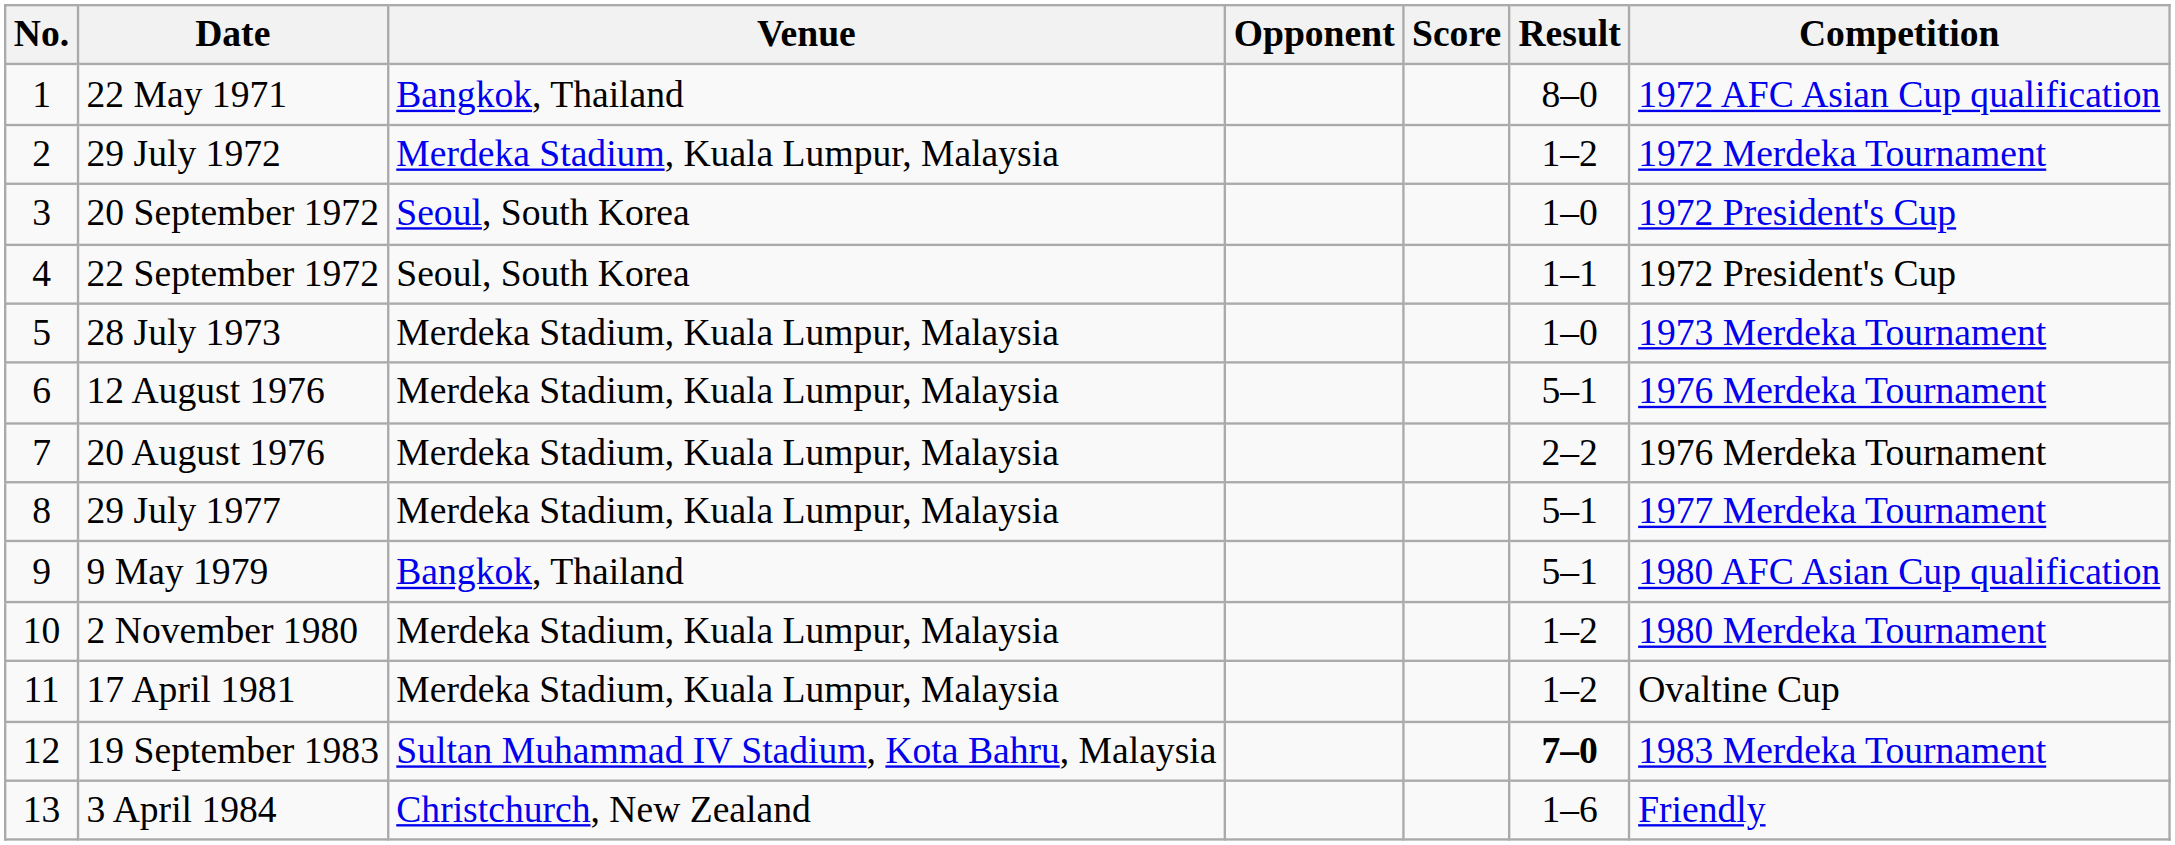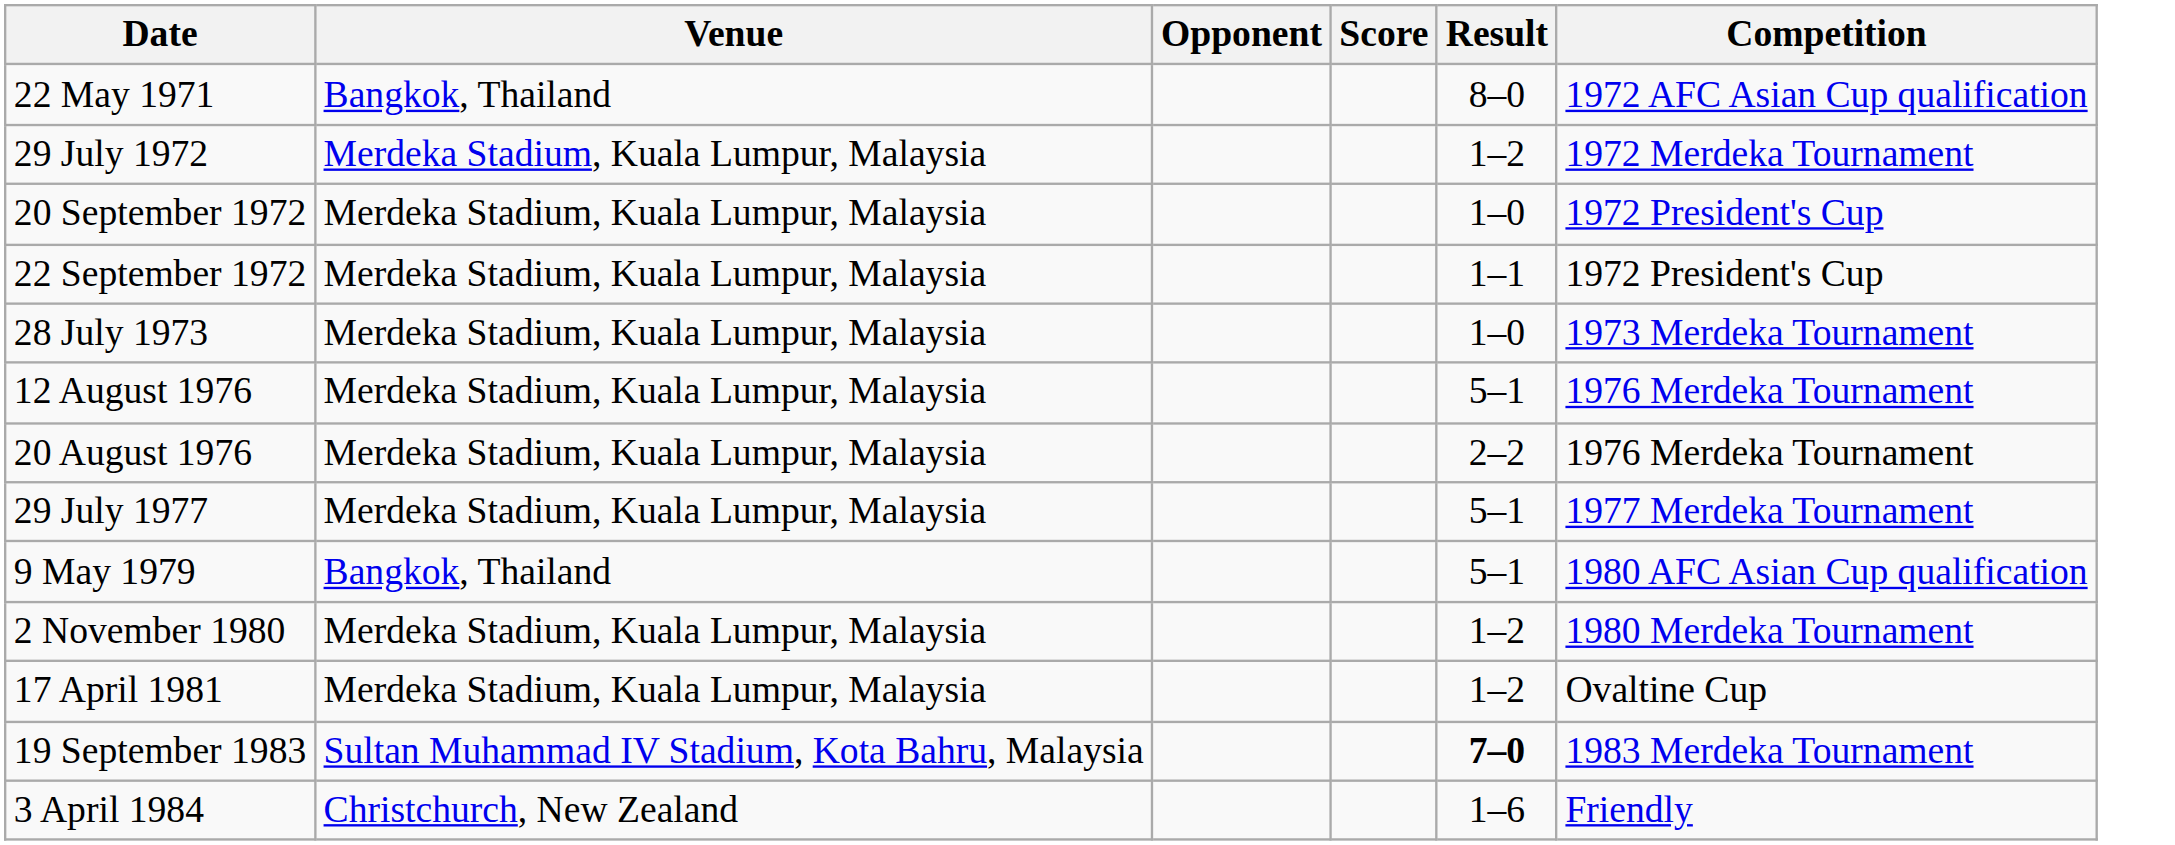 <table class="wikitable sortable">
 <tr>
-<th scope="col">No.</th>
 <th scope="col">Date</th>
 <th scope="col">Venue</th>
 <th scope="col">Opponent</th>
 <th scope="col">Score</th>
 <th scope="col">Result</th>
 <th scope="col">Competition</th>
 </tr>
 <tr>
-<td align="center">1</td>
 <td>22 May 1971</td>
 <td><a href='#'>Bangkok</a>, Thailand</td>
 <td></td>
 <td></td>
 <td align="center">8–0</td>
 <td><a href='#'>1972 AFC Asian Cup qualification</a></td>
 </tr>
 <tr>
-<td align="center">2</td>
 <td>29 July 1972</td>
 <td><a href='#'>Merdeka Stadium</a>, Kuala Lumpur, Malaysia</td>
 <td></td>
 <td></td>
 <td align="center">1–2</td>
 <td><a href='#'>1972 Merdeka Tournament</a></td>
 </tr>
 <tr>
-<td align="center">3</td>
 <td>20 September 1972</td>
-<td><a href='#'>Seoul</a>, South Korea</td>
+<td>Merdeka Stadium, Kuala Lumpur, Malaysia</td>
 <td></td>
 <td></td>
 <td align="center">1–0</td>
 <td><a href='#'>1972 President's Cup</a></td>
 </tr>
 <tr>
-<td align="center">4</td>
 <td>22 September 1972</td>
-<td>Seoul, South Korea</td>
+<td>Merdeka Stadium, Kuala Lumpur, Malaysia</td>
 <td></td>
 <td></td>
 <td align="center">1–1</td>
 <td>1972 President's Cup</td>
 </tr>
 <tr>
-<td align="center">5</td>
 <td>28 July 1973</td>
 <td>Merdeka Stadium, Kuala Lumpur, Malaysia</td>
 <td></td>
 <td></td>
 <td align="center">1–0</td>
 <td><a href='#'>1973 Merdeka Tournament</a></td>
 </tr>
 <tr>
-<td align="center">6</td>
 <td>12 August 1976</td>
 <td>Merdeka Stadium, Kuala Lumpur, Malaysia</td>
 <td></td>
 <td></td>
 <td align="center">5–1</td>
 <td><a href='#'>1976 Merdeka Tournament</a></td>
 </tr>
 <tr>
-<td align="center">7</td>
 <td>20 August 1976</td>
 <td>Merdeka Stadium, Kuala Lumpur, Malaysia</td>
 <td></td>
 <td></td>
 <td align="center">2–2</td>
 <td>1976 Merdeka Tournament</td>
 </tr>
 <tr>
-<td align="center">8</td>
 <td>29 July 1977</td>
 <td>Merdeka Stadium, Kuala Lumpur, Malaysia</td>
 <td></td>
 <td></td>
 <td align="center">5–1</td>
 <td><a href='#'>1977 Merdeka Tournament</a></td>
 </tr>
 <tr>
-<td align="center">9</td>
 <td>9 May 1979</td>
 <td><a href='#'>Bangkok</a>, Thailand</td>
 <td></td>
 <td></td>
 <td align="center">5–1</td>
 <td><a href='#'>1980 AFC Asian Cup qualification</a></td>
 </tr>
 <tr>
-<td align="center">10</td>
 <td>2 November 1980</td>
 <td>Merdeka Stadium, Kuala Lumpur, Malaysia</td>
 <td></td>
 <td></td>
 <td align="center">1–2</td>
 <td><a href='#'>1980 Merdeka Tournament</a></td>
 </tr>
 <tr>
-<td align="center">11</td>
 <td>17 April 1981</td>
 <td>Merdeka Stadium, Kuala Lumpur, Malaysia</td>
 <td></td>
 <td></td>
 <td align="center">1–2</td>
 <td>Ovaltine Cup</td>
 </tr>
 <tr>
-<td align="center">12</td>
 <td>19 September 1983</td>
 <td><a href='#'>Sultan Muhammad IV Stadium</a>, <a href='#'>Kota Bahru</a>, Malaysia</td>
 <td></td>
 <td></td>
 <td align="center"><strong>7–0</strong></td>
 <td><a href='#'>1983 Merdeka Tournament</a></td>
 </tr>
 <tr>
-<td align="center">13</td>
 <td>3 April 1984</td>
 <td><a href='#'>Christchurch</a>, New Zealand</td>
 <td></td>
 <td></td>
 <td align="center">1–6</td>
 <td><a href='#'>Friendly</a></td>
 </tr>
 </table>
